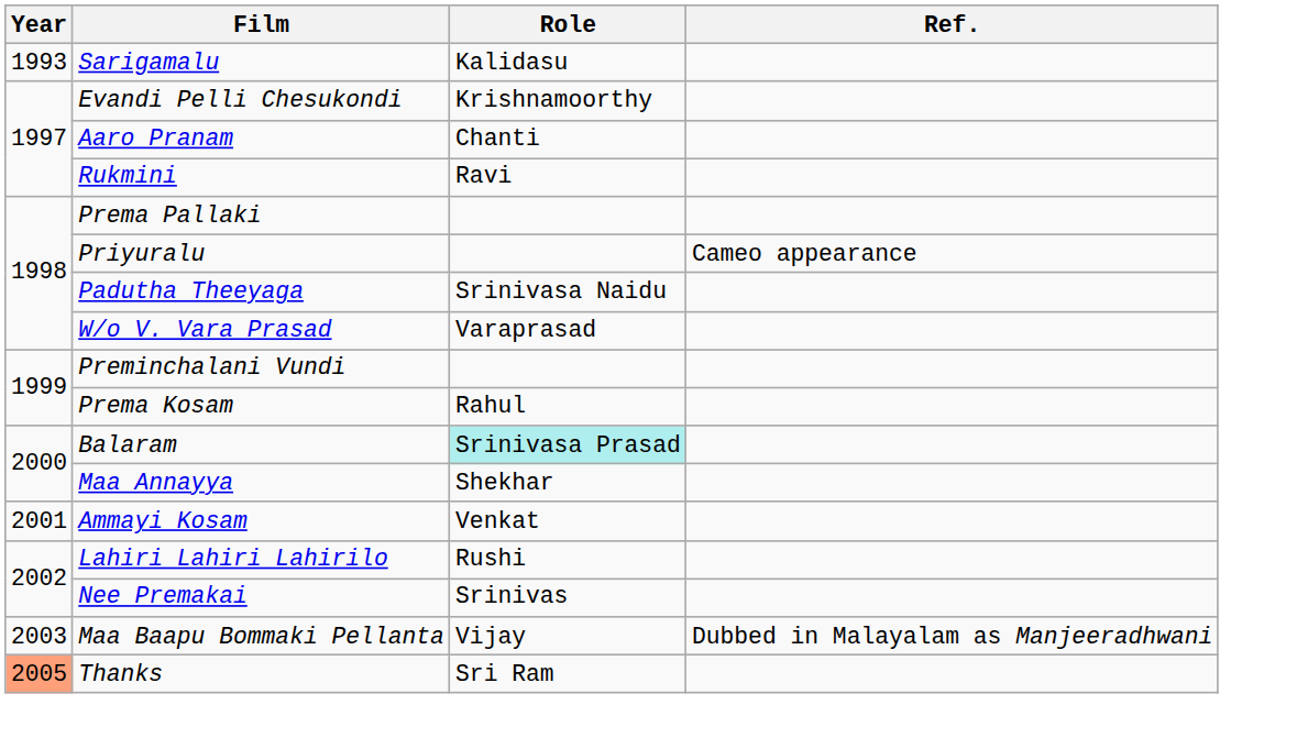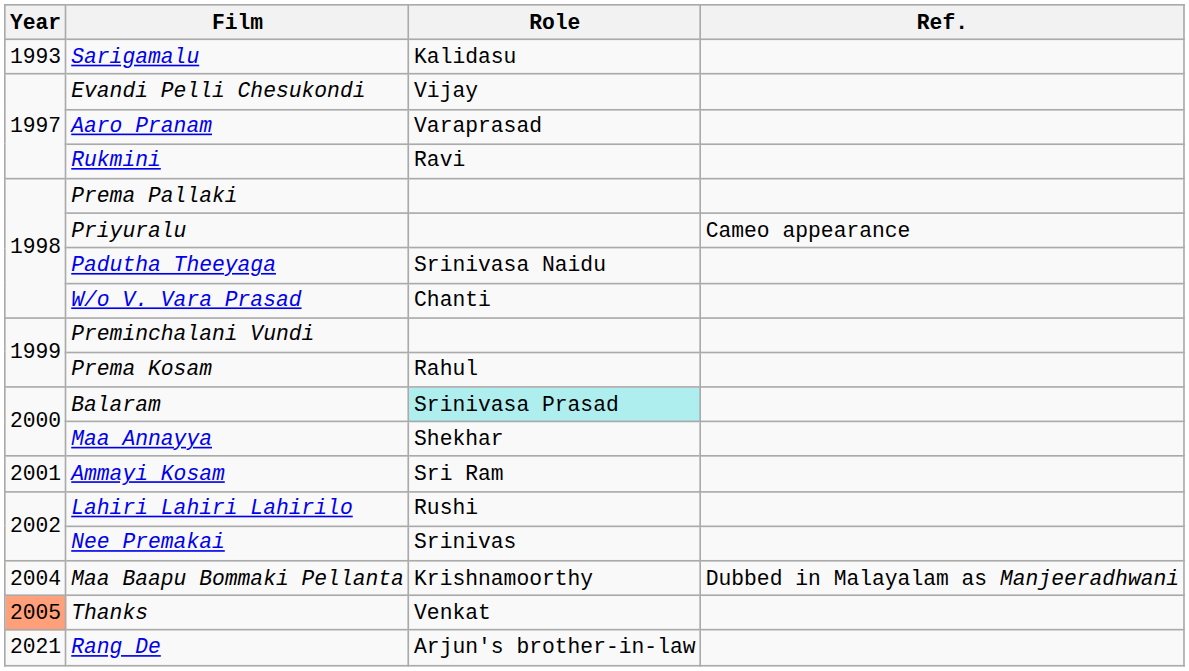 <table class="wikitable sortable">
 <tr>
 <th>Year</th>
 <th>Film</th>
 <th>Role</th>
 <th scope="col" class="unsortable">Ref.</th>
 </tr>
 <tr>
 <td>1993</td>
 <td><em><a href='#'>Sarigamalu</a></em></td>
 <td>Kalidasu</td>
 <td></td>
 </tr>
 <tr>
 <td rowspan="3">1997</td>
 <td><em>Evandi Pelli Chesukondi</em></td>
-<td>Krishnamoorthy</td>
+<td>Vijay</td>
 <td></td>
 </tr>
 <tr>
 <td><em><a href='#'>Aaro Pranam</a></em></td>
-<td>Chanti</td>
+<td>Varaprasad</td>
 <td></td>
 </tr>
 <tr>
 <td><em><a href='#'>Rukmini</a></em></td>
 <td>Ravi</td>
 <td></td>
 </tr>
 <tr>
 <td rowspan="4">1998</td>
 <td><em>Prema Pallaki</em></td>
 <td></td>
 <td></td>
 </tr>
 <tr>
 <td><em>Priyuralu</em></td>
 <td></td>
 <td>Cameo appearance</td>
 </tr>
 <tr>
 <td><em><a href='#'>Padutha Theeyaga</a></em></td>
 <td>Srinivasa Naidu</td>
 <td></td>
 </tr>
 <tr>
 <td><em><a href='#'>W/o V. Vara Prasad</a></em></td>
-<td>Varaprasad</td>
+<td>Chanti</td>
 <td></td>
 </tr>
 <tr>
 <td rowspan="2">1999</td>
 <td><em>Preminchalani Vundi</em></td>
 <td></td>
 <td></td>
 </tr>
 <tr>
 <td><em>Prema Kosam</em></td>
 <td>Rahul</td>
 <td></td>
 </tr>
 <tr>
 <td rowspan="2">2000</td>
 <td><em> Balaram</em></td>
 <td style="background: paleturquoise;">Srinivasa Prasad</td>
 <td></td>
 </tr>
 <tr>
 <td><em><a href='#'>Maa Annayya</a></em></td>
 <td>Shekhar</td>
 <td></td>
 </tr>
 <tr>
 <td>2001</td>
 <td><em><a href='#'>Ammayi Kosam</a></em></td>
-<td>Venkat</td>
+<td>Sri Ram</td>
 <td></td>
 </tr>
 <tr>
 <td rowspan="2">2002</td>
 <td><em><a href='#'>Lahiri Lahiri Lahirilo</a></em></td>
 <td>Rushi</td>
 <td></td>
 </tr>
 <tr>
 <td><em><a href='#'>Nee Premakai</a></em></td>
 <td>Srinivas</td>
 <td></td>
 </tr>
 <tr>
-<td>2003</td>
+<td>2004</td>
 <td><em>Maa Baapu Bommaki Pellanta</em></td>
-<td>Vijay</td>
+<td>Krishnamoorthy</td>
 <td>Dubbed in Malayalam as <em>Manjeeradhwani</em></td>
 </tr>
 <tr>
 <td style="background: lightsalmon;">2005</td>
 <td><em>Thanks</em></td>
-<td>Sri Ram</td>
+<td>Venkat</td>
+<td></td>
+</tr>
+<tr>
+<td>2021</td>
+<td><em><a href='#'>Rang De</a></em></td>
+<td>Arjun's brother-in-law</td>
 <td></td>
 </tr>
 </table>
